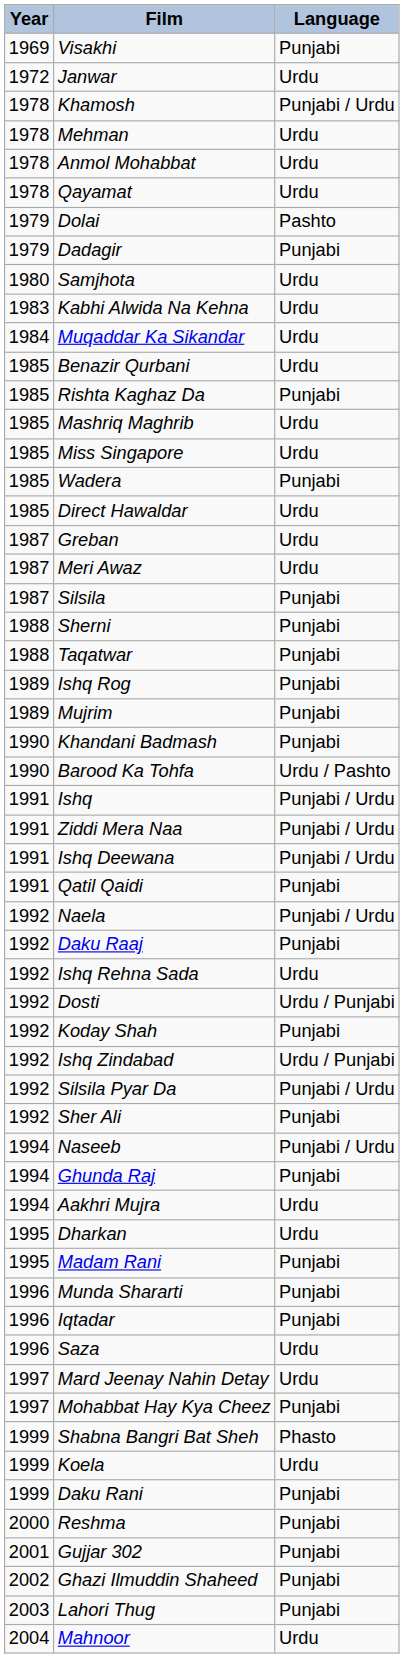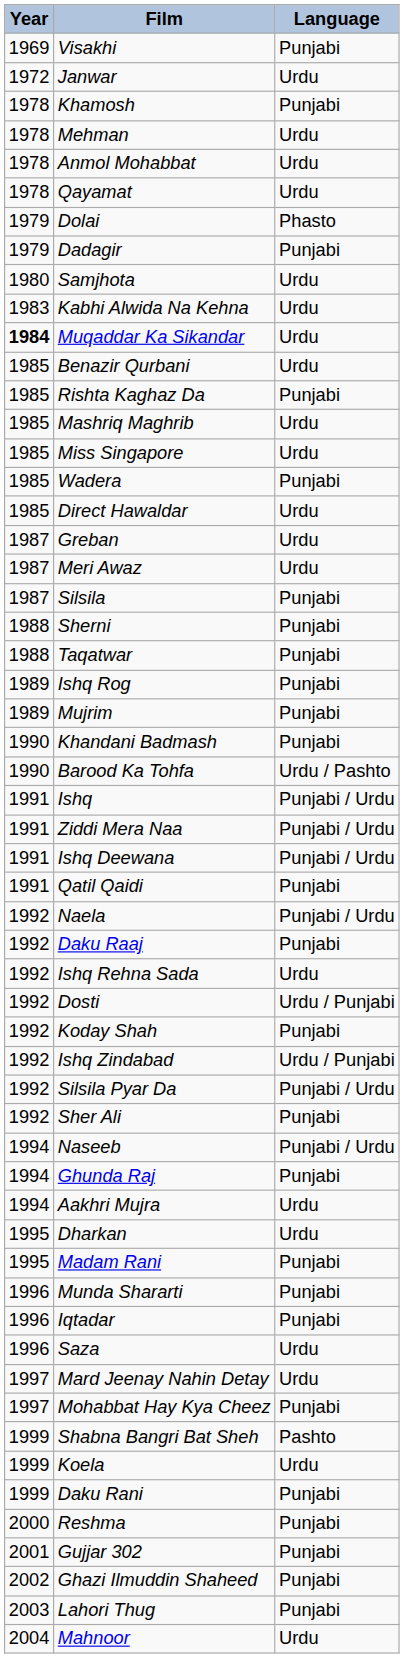 <table class="wikitable sortable plainrowheaders">
 <tr>
 <th style="background:#B0C4DE;">Year</th>
 <th style="background:#B0C4DE;">Film</th>
 <th style="background:#B0C4DE;">Language</th>
 </tr>
 <tr>
 <td>1969</td>
 <td><em>Visakhi</em></td>
 <td>Punjabi</td>
 </tr>
 <tr>
 <td>1972</td>
 <td><em>Janwar</em></td>
 <td>Urdu</td>
 </tr>
 <tr>
 <td>1978</td>
 <td><em>Khamosh</em></td>
-<td>Punjabi / Urdu</td>
+<td>Punjabi</td>
 </tr>
 <tr>
 <td>1978</td>
 <td><em>Mehman</em></td>
 <td>Urdu</td>
 </tr>
 <tr>
 <td>1978</td>
 <td><em>Anmol Mohabbat</em></td>
 <td>Urdu</td>
 </tr>
 <tr>
 <td>1978</td>
 <td><em>Qayamat</em></td>
 <td>Urdu</td>
 </tr>
 <tr>
 <td>1979</td>
 <td><em>Dolai</em></td>
-<td>Pashto</td>
+<td>Phasto</td>
 </tr>
 <tr>
 <td>1979</td>
 <td><em>Dadagir</em></td>
 <td>Punjabi</td>
 </tr>
 <tr>
 <td>1980</td>
 <td><em>Samjhota</em></td>
 <td>Urdu</td>
 </tr>
 <tr>
 <td>1983</td>
 <td><em>Kabhi Alwida Na Kehna</em></td>
 <td>Urdu</td>
 </tr>
 <tr>
-<td>1984</td>
+<td><strong>1984</strong></td>
 <td><em><a href='#'>Muqaddar Ka Sikandar</a></em></td>
 <td>Urdu</td>
 </tr>
 <tr>
 <td>1985</td>
 <td><em>Benazir Qurbani</em></td>
 <td>Urdu</td>
 </tr>
 <tr>
 <td>1985</td>
 <td><em>Rishta Kaghaz Da</em></td>
 <td>Punjabi</td>
 </tr>
 <tr>
 <td>1985</td>
 <td><em>Mashriq Maghrib</em></td>
 <td>Urdu</td>
 </tr>
 <tr>
 <td>1985</td>
 <td><em>Miss Singapore</em></td>
 <td>Urdu</td>
 </tr>
 <tr>
 <td>1985</td>
 <td><em>Wadera</em></td>
 <td>Punjabi</td>
 </tr>
 <tr>
 <td>1985</td>
 <td><em>Direct Hawaldar</em></td>
 <td>Urdu</td>
 </tr>
 <tr>
 <td>1987</td>
 <td><em>Greban</em></td>
 <td>Urdu</td>
 </tr>
 <tr>
 <td>1987</td>
 <td><em>Meri Awaz</em></td>
 <td>Urdu</td>
 </tr>
 <tr>
 <td>1987</td>
 <td><em>Silsila</em></td>
 <td>Punjabi</td>
 </tr>
 <tr>
 <td>1988</td>
 <td><em>Sherni</em></td>
 <td>Punjabi</td>
 </tr>
 <tr>
 <td>1988</td>
 <td><em>Taqatwar</em></td>
 <td>Punjabi</td>
 </tr>
 <tr>
 <td>1989</td>
 <td><em>Ishq Rog</em></td>
 <td>Punjabi</td>
 </tr>
 <tr>
 <td>1989</td>
 <td><em>Mujrim</em></td>
 <td>Punjabi</td>
 </tr>
 <tr>
 <td>1990</td>
 <td><em>Khandani Badmash</em></td>
 <td>Punjabi</td>
 </tr>
 <tr>
 <td>1990</td>
 <td><em>Barood Ka Tohfa</em></td>
 <td>Urdu / Pashto</td>
 </tr>
 <tr>
 <td>1991</td>
 <td><em>Ishq</em></td>
 <td>Punjabi / Urdu</td>
 </tr>
 <tr>
 <td>1991</td>
 <td><em>Ziddi Mera Naa</em></td>
 <td>Punjabi / Urdu</td>
 </tr>
 <tr>
 <td>1991</td>
 <td><em>Ishq Deewana</em></td>
 <td>Punjabi / Urdu</td>
 </tr>
 <tr>
 <td>1991</td>
 <td><em>Qatil Qaidi</em></td>
 <td>Punjabi</td>
 </tr>
 <tr>
 <td>1992</td>
 <td><em>Naela</em></td>
 <td>Punjabi / Urdu</td>
 </tr>
 <tr>
 <td>1992</td>
 <td><em><a href='#'>Daku Raaj</a></em></td>
 <td>Punjabi</td>
 </tr>
 <tr>
 <td>1992</td>
 <td><em>Ishq Rehna Sada</em></td>
 <td>Urdu</td>
 </tr>
 <tr>
 <td>1992</td>
 <td><em>Dosti</em></td>
 <td>Urdu / Punjabi</td>
 </tr>
 <tr>
 <td>1992</td>
 <td><em>Koday Shah</em></td>
 <td>Punjabi</td>
 </tr>
 <tr>
 <td>1992</td>
 <td><em>Ishq Zindabad</em></td>
 <td>Urdu / Punjabi</td>
 </tr>
 <tr>
 <td>1992</td>
 <td><em>Silsila Pyar Da</em></td>
 <td>Punjabi / Urdu</td>
 </tr>
 <tr>
 <td>1992</td>
 <td><em>Sher Ali</em></td>
 <td>Punjabi</td>
 </tr>
 <tr>
 <td>1994</td>
 <td><em>Naseeb</em></td>
 <td>Punjabi / Urdu</td>
 </tr>
 <tr>
 <td>1994</td>
 <td><em><a href='#'>Ghunda Raj</a></em></td>
 <td>Punjabi</td>
 </tr>
 <tr>
 <td>1994</td>
 <td><em>Aakhri Mujra</em></td>
 <td>Urdu</td>
 </tr>
 <tr>
 <td>1995</td>
 <td><em>Dharkan</em></td>
 <td>Urdu</td>
 </tr>
 <tr>
 <td>1995</td>
 <td><em><a href='#'>Madam Rani</a></em></td>
 <td>Punjabi</td>
 </tr>
 <tr>
 <td>1996</td>
 <td><em>Munda Shararti</em></td>
 <td>Punjabi</td>
 </tr>
 <tr>
 <td>1996</td>
 <td><em>Iqtadar</em></td>
 <td>Punjabi</td>
 </tr>
 <tr>
 <td>1996</td>
 <td><em>Saza</em></td>
 <td>Urdu</td>
 </tr>
 <tr>
 <td>1997</td>
 <td><em>Mard Jeenay Nahin Detay</em></td>
 <td>Urdu</td>
 </tr>
 <tr>
 <td>1997</td>
 <td><em>Mohabbat Hay Kya Cheez</em></td>
 <td>Punjabi</td>
 </tr>
 <tr>
 <td>1999</td>
 <td><em>Shabna Bangri Bat Sheh</em></td>
-<td>Phasto</td>
+<td>Pashto</td>
 </tr>
 <tr>
 <td>1999</td>
 <td><em>Koela</em></td>
 <td>Urdu</td>
 </tr>
 <tr>
 <td>1999</td>
 <td><em>Daku Rani</em></td>
 <td>Punjabi</td>
 </tr>
 <tr>
 <td>2000</td>
 <td><em>Reshma</em></td>
 <td>Punjabi</td>
 </tr>
 <tr>
 <td>2001</td>
 <td><em>Gujjar 302</em></td>
 <td>Punjabi</td>
 </tr>
 <tr>
 <td>2002</td>
 <td><em>Ghazi Ilmuddin Shaheed</em></td>
 <td>Punjabi</td>
 </tr>
 <tr>
 <td>2003</td>
 <td><em>Lahori Thug</em></td>
 <td>Punjabi</td>
 </tr>
 <tr>
 <td>2004</td>
 <td><em><a href='#'>Mahnoor</a></em></td>
 <td>Urdu</td>
 </tr>
 </table>
